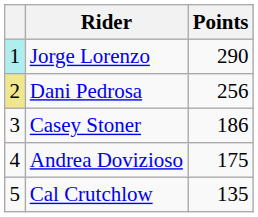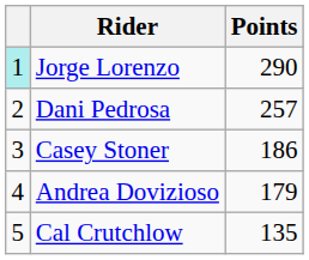 <table class="wikitable" style="font-size: 95%;">
 <tr>
 <th></th>
 <th>Rider</th>
 <th>Points</th>
 </tr>
 <tr>
 <td align=center style="background: paleturquoise;">1</td>
 <td> <a href='#'>Jorge Lorenzo</a></td>
 <td align=right>290</td>
 </tr>
 <tr>
-<td align=center style="background: khaki;">2</td>
+<td align=center>2</td>
 <td> <a href='#'>Dani Pedrosa</a></td>
-<td align=right>256</td>
+<td align=right>257</td>
 </tr>
 <tr>
 <td align=center>3</td>
 <td> <a href='#'>Casey Stoner</a></td>
 <td align=right>186</td>
 </tr>
 <tr>
 <td align=center>4</td>
 <td> <a href='#'>Andrea Dovizioso</a></td>
-<td align=right>175</td>
+<td align=right>179</td>
 </tr>
 <tr>
 <td align=center>5</td>
 <td> <a href='#'>Cal Crutchlow</a></td>
 <td align=right>135</td>
 </tr>
 </table>
